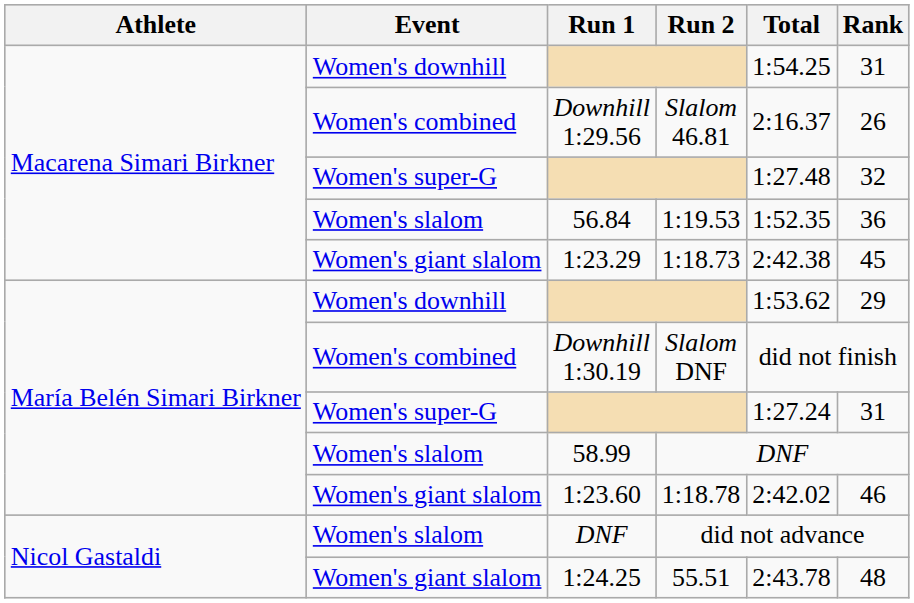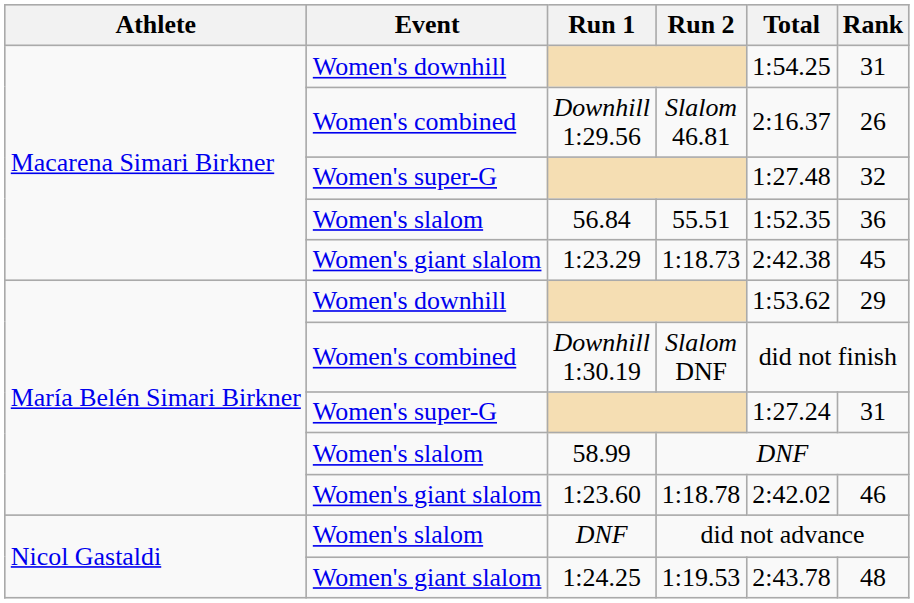 <table class="wikitable">
 <tr>
 <th>Athlete</th>
 <th>Event</th>
 <th>Run 1</th>
 <th>Run 2</th>
 <th>Total</th>
 <th>Rank</th>
 </tr>
 <tr>
 <td rowspan=5><a href='#'>Macarena Simari Birkner</a></td>
 <td><a href='#'>Women's downhill</a></td>
 <td align="center" colspan=2 bgcolor=wheat></td>
 <td align="center">1:54.25</td>
 <td align="center">31</td>
 </tr>
 <tr>
 <td><a href='#'>Women's combined</a></td>
 <td align="center"><em>Downhill</em><br> 1:29.56</td>
 <td align="center"><em>Slalom</em><br>46.81</td>
 <td align="center">2:16.37</td>
 <td align="center">26</td>
 </tr>
 <tr>
 <td><a href='#'>Women's super-G</a></td>
 <td align="center" colspan=2 bgcolor=wheat></td>
 <td align="center">1:27.48</td>
 <td align="center">32</td>
 </tr>
 <tr>
 <td><a href='#'>Women's slalom</a></td>
 <td align="center">56.84</td>
-<td align="center">1:19.53</td>
+<td align="center">55.51</td>
 <td align="center">1:52.35</td>
 <td align="center">36</td>
 </tr>
 <tr>
 <td><a href='#'>Women's giant slalom</a></td>
 <td align="center">1:23.29</td>
 <td align="center">1:18.73</td>
 <td align="center">2:42.38</td>
 <td align="center">45</td>
 </tr>
 <tr>
 <td rowspan=5><a href='#'>María Belén Simari Birkner</a></td>
 <td><a href='#'>Women's downhill</a></td>
 <td align="center" colspan=2 bgcolor=wheat></td>
 <td align="center">1:53.62</td>
 <td align="center">29</td>
 </tr>
 <tr>
 <td><a href='#'>Women's combined</a></td>
 <td align="center"><em>Downhill</em><br> 1:30.19</td>
 <td align="center"><em>Slalom</em><br>DNF</td>
 <td align="center" colspan=2>did not finish</td>
 </tr>
 <tr>
 <td><a href='#'>Women's super-G</a></td>
 <td align="center" colspan=2 bgcolor=wheat></td>
 <td align="center">1:27.24</td>
 <td align="center">31</td>
 </tr>
 <tr>
 <td><a href='#'>Women's slalom</a></td>
 <td align="center">58.99</td>
 <td align="center" colspan="3"><em>DNF</em></td>
 </tr>
 <tr>
 <td><a href='#'>Women's giant slalom</a></td>
 <td align="center">1:23.60</td>
 <td align="center">1:18.78</td>
 <td align="center">2:42.02</td>
 <td align="center">46</td>
 </tr>
 <tr>
 <td rowspan=2><a href='#'>Nicol Gastaldi</a></td>
 <td><a href='#'>Women's slalom</a></td>
 <td align="center"><em>DNF</em></td>
 <td align="center" colspan="3">did not advance</td>
 </tr>
 <tr>
 <td><a href='#'>Women's giant slalom</a></td>
 <td align="center">1:24.25</td>
-<td align="center">55.51</td>
+<td align="center">1:19.53</td>
 <td align="center">2:43.78</td>
 <td align="center">48</td>
 </tr>
 </table>
